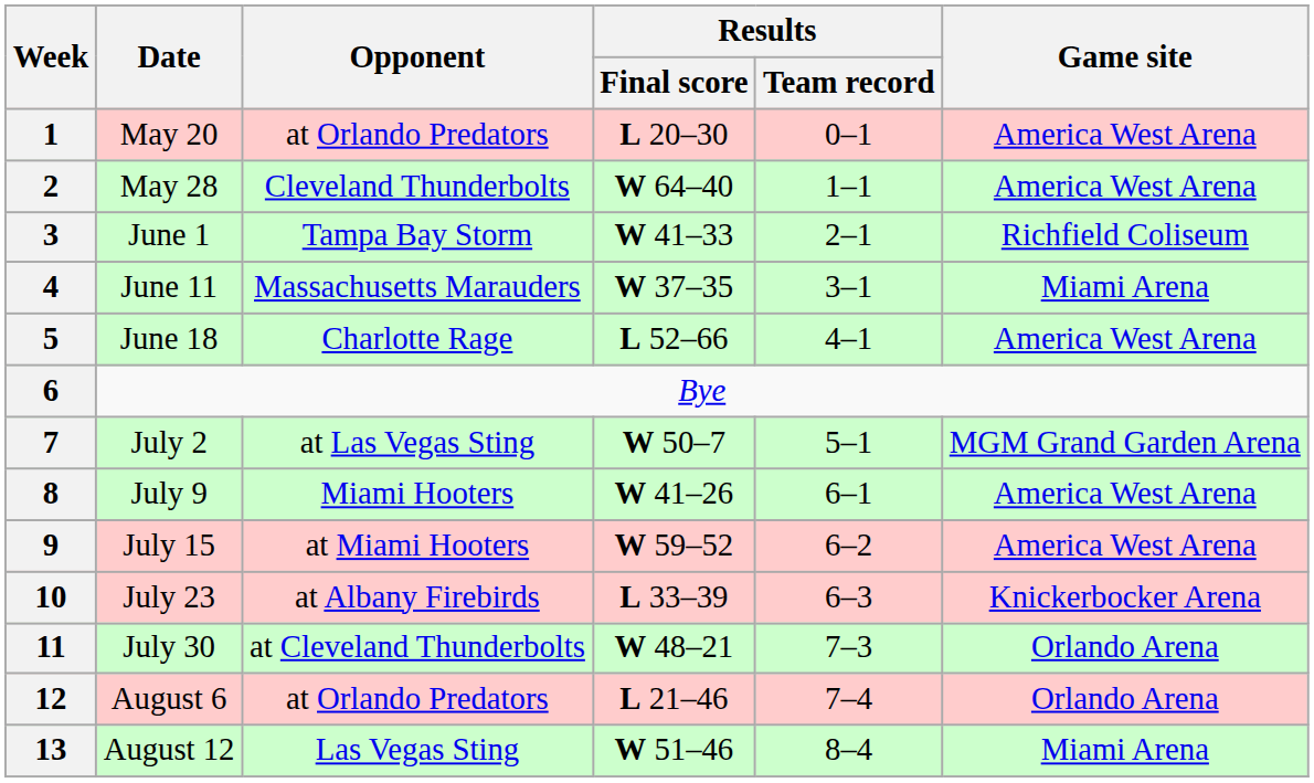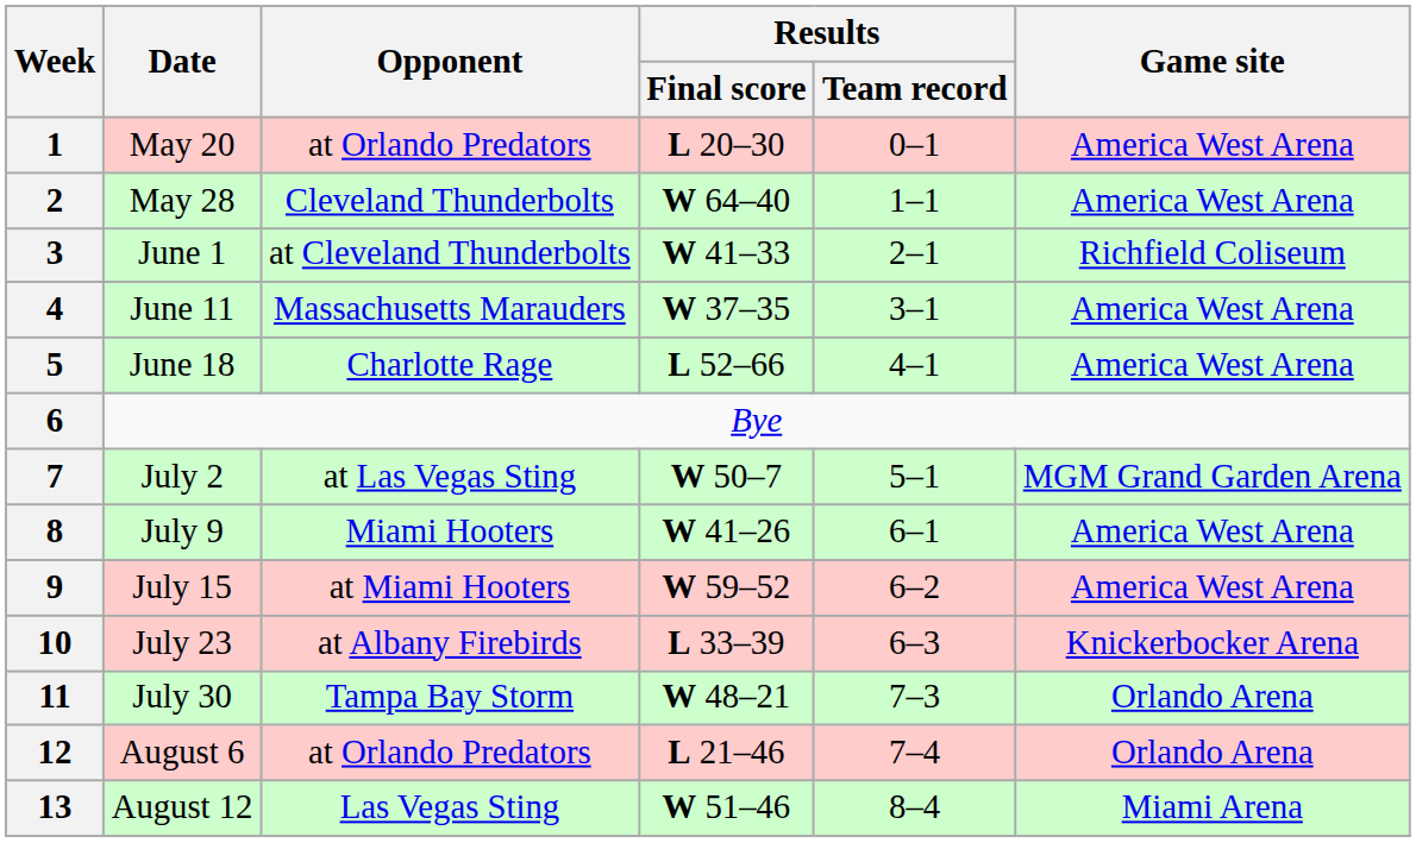 <table class="wikitable" style="font-size: 92%;" "align=center">
 <tr>
 <th rowspan="2">Week</th>
 <th rowspan="2">Date</th>
 <th rowspan="2">Opponent</th>
 <th colspan="2">Results</th>
 <th rowspan="2">Game site</th>
 </tr>
 <tr>
 <th>Final score</th>
 <th>Team record</th>
 </tr>
 <tr style="background:#fcc">
 <th>1</th>
 <td style="text-align:center;">May 20</td>
 <td style="text-align:center;">at <a href='#'>Orlando Predators</a></td>
 <td style="text-align:center;"><strong>L</strong> 20–30</td>
 <td style="text-align:center;">0–1</td>
 <td style="text-align:center;"><a href='#'>America West Arena</a></td>
 </tr>
 <tr style="background:#cfc">
 <th>2</th>
 <td style="text-align:center;">May 28</td>
 <td style="text-align:center;"><a href='#'>Cleveland Thunderbolts</a></td>
 <td style="text-align:center;"><strong>W</strong> 64–40</td>
 <td style="text-align:center;">1–1</td>
 <td style="text-align:center;"><a href='#'>America West Arena</a></td>
 </tr>
 <tr style="background:#cfc">
 <th>3</th>
 <td style="text-align:center;">June 1</td>
-<td style="text-align:center;"><a href='#'>Tampa Bay Storm</a></td>
+<td style="text-align:center;">at <a href='#'>Cleveland Thunderbolts</a></td>
 <td style="text-align:center;"><strong>W</strong> 41–33</td>
 <td style="text-align:center;">2–1</td>
 <td style="text-align:center;"><a href='#'>Richfield Coliseum</a></td>
 </tr>
 <tr style="background:#cfc">
 <th>4</th>
 <td style="text-align:center;">June 11</td>
 <td style="text-align:center;"><a href='#'>Massachusetts Marauders</a></td>
 <td style="text-align:center;"><strong>W</strong> 37–35</td>
 <td style="text-align:center;">3–1</td>
-<td style="text-align:center;"><a href='#'>Miami Arena</a></td>
+<td style="text-align:center;"><a href='#'>America West Arena</a></td>
 </tr>
 <tr style="background:#cfc">
 <th>5</th>
 <td style="text-align:center;">June 18</td>
 <td style="text-align:center;"><a href='#'>Charlotte Rage</a></td>
 <td style="text-align:center;"><strong>L</strong> 52–66</td>
 <td style="text-align:center;">4–1</td>
 <td style="text-align:center;"><a href='#'>America West Arena</a></td>
 </tr>
 <tr style=>
 <th>6</th>
 <td colspan="8" style="text-align:center;"><em><a href='#'>Bye</a></em></td>
 </tr>
 <tr style="background:#cfc">
 <th>7</th>
 <td style="text-align:center;">July 2</td>
 <td style="text-align:center;">at <a href='#'>Las Vegas Sting</a></td>
 <td style="text-align:center;"><strong>W</strong> 50–7</td>
 <td style="text-align:center;">5–1</td>
 <td style="text-align:center;"><a href='#'>MGM Grand Garden Arena</a></td>
 </tr>
 <tr style="background:#cfc">
 <th>8</th>
 <td style="text-align:center;">July 9</td>
 <td style="text-align:center;"><a href='#'>Miami Hooters</a></td>
 <td style="text-align:center;"><strong>W</strong> 41–26</td>
 <td style="text-align:center;">6–1</td>
 <td style="text-align:center;"><a href='#'>America West Arena</a></td>
 </tr>
 <tr style="background:#fcc">
 <th>9</th>
 <td style="text-align:center;">July 15</td>
 <td style="text-align:center;">at <a href='#'>Miami Hooters</a></td>
 <td style="text-align:center;"><strong>W</strong> 59–52</td>
 <td style="text-align:center;">6–2</td>
 <td style="text-align:center;"><a href='#'>America West Arena</a></td>
 </tr>
 <tr style="background:#fcc">
 <th>10</th>
 <td style="text-align:center;">July 23</td>
 <td style="text-align:center;">at <a href='#'>Albany Firebirds</a></td>
 <td style="text-align:center;"><strong>L</strong> 33–39</td>
 <td style="text-align:center;">6–3</td>
 <td style="text-align:center;"><a href='#'>Knickerbocker Arena</a></td>
 </tr>
 <tr style="background:#cfc">
 <th>11</th>
 <td style="text-align:center;">July 30</td>
-<td style="text-align:center;">at <a href='#'>Cleveland Thunderbolts</a></td>
+<td style="text-align:center;"><a href='#'>Tampa Bay Storm</a></td>
 <td style="text-align:center;"><strong>W</strong> 48–21</td>
 <td style="text-align:center;">7–3</td>
 <td style="text-align:center;"><a href='#'>Orlando Arena</a></td>
 </tr>
 <tr style="background:#fcc">
 <th>12</th>
 <td style="text-align:center;">August 6</td>
 <td style="text-align:center;">at <a href='#'>Orlando Predators</a></td>
 <td style="text-align:center;"><strong>L</strong> 21–46</td>
 <td style="text-align:center;">7–4</td>
 <td style="text-align:center;"><a href='#'>Orlando Arena</a></td>
 </tr>
 <tr style="background:#cfc">
 <th>13</th>
 <td style="text-align:center;">August 12</td>
 <td style="text-align:center;"><a href='#'>Las Vegas Sting</a></td>
 <td style="text-align:center;"><strong>W</strong> 51–46</td>
 <td style="text-align:center;">8–4</td>
 <td style="text-align:center;"><a href='#'>Miami Arena</a></td>
 </tr>
 </table>
